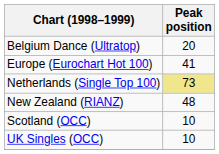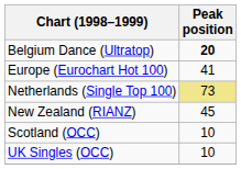 <table class="wikitable sortable">
 <tr>
 <th>Chart (1998–1999)</th>
 <th>Peak<br>position</th>
 </tr>
 <tr>
 <td>Belgium Dance (<a href='#'>Ultratop</a>)</td>
-<td align="center">20</td>
+<td align="center"><strong>20</strong></td>
 </tr>
 <tr>
 <td>Europe (<a href='#'>Eurochart Hot 100</a>)</td>
 <td align="center">41</td>
 </tr>
 <tr>
 <td>Netherlands (<a href='#'>Single Top 100</a>)</td>
 <td align="center" style="background: khaki;">73</td>
 </tr>
 <tr>
 <td>New Zealand (<a href='#'>RIANZ</a>)</td>
-<td align="center">48</td>
+<td align="center">45</td>
 </tr>
 <tr>
 <td>Scotland (<a href='#'>OCC</a>)</td>
 <td align="center">10</td>
 </tr>
 <tr>
 <td><a href='#'>UK Singles</a> (<a href='#'>OCC</a>)</td>
 <td align="center">10</td>
 </tr>
 <tr>
 </tr>
 <tr>
 </tr>
 </table>
